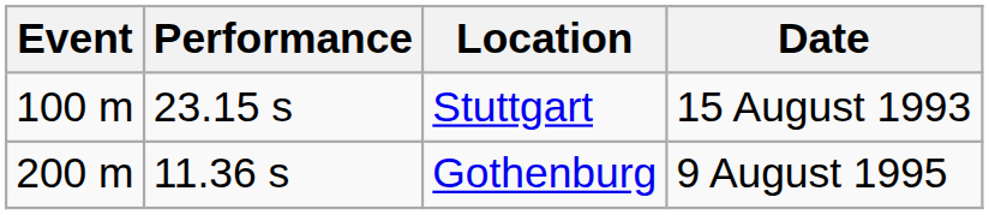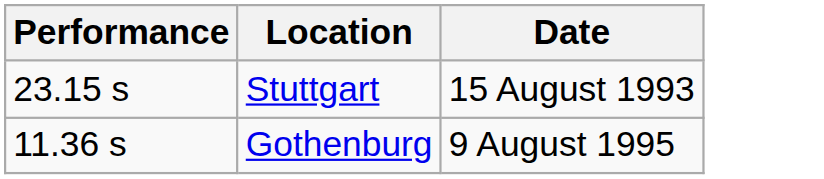 <table class="wikitable">
 <tr>
-<th scope=col>Event</th>
 <th scope=col>Performance</th>
 <th scope=col>Location</th>
 <th scope=col>Date</th>
 </tr>
 <tr>
-<td>100 m</td>
 <td>23.15 s</td>
 <td><a href='#'>Stuttgart</a></td>
 <td>15 August 1993</td>
 </tr>
 <tr>
-<td>200 m</td>
 <td>11.36 s</td>
 <td><a href='#'>Gothenburg</a></td>
 <td>9 August 1995</td>
 </tr>
 </table>
